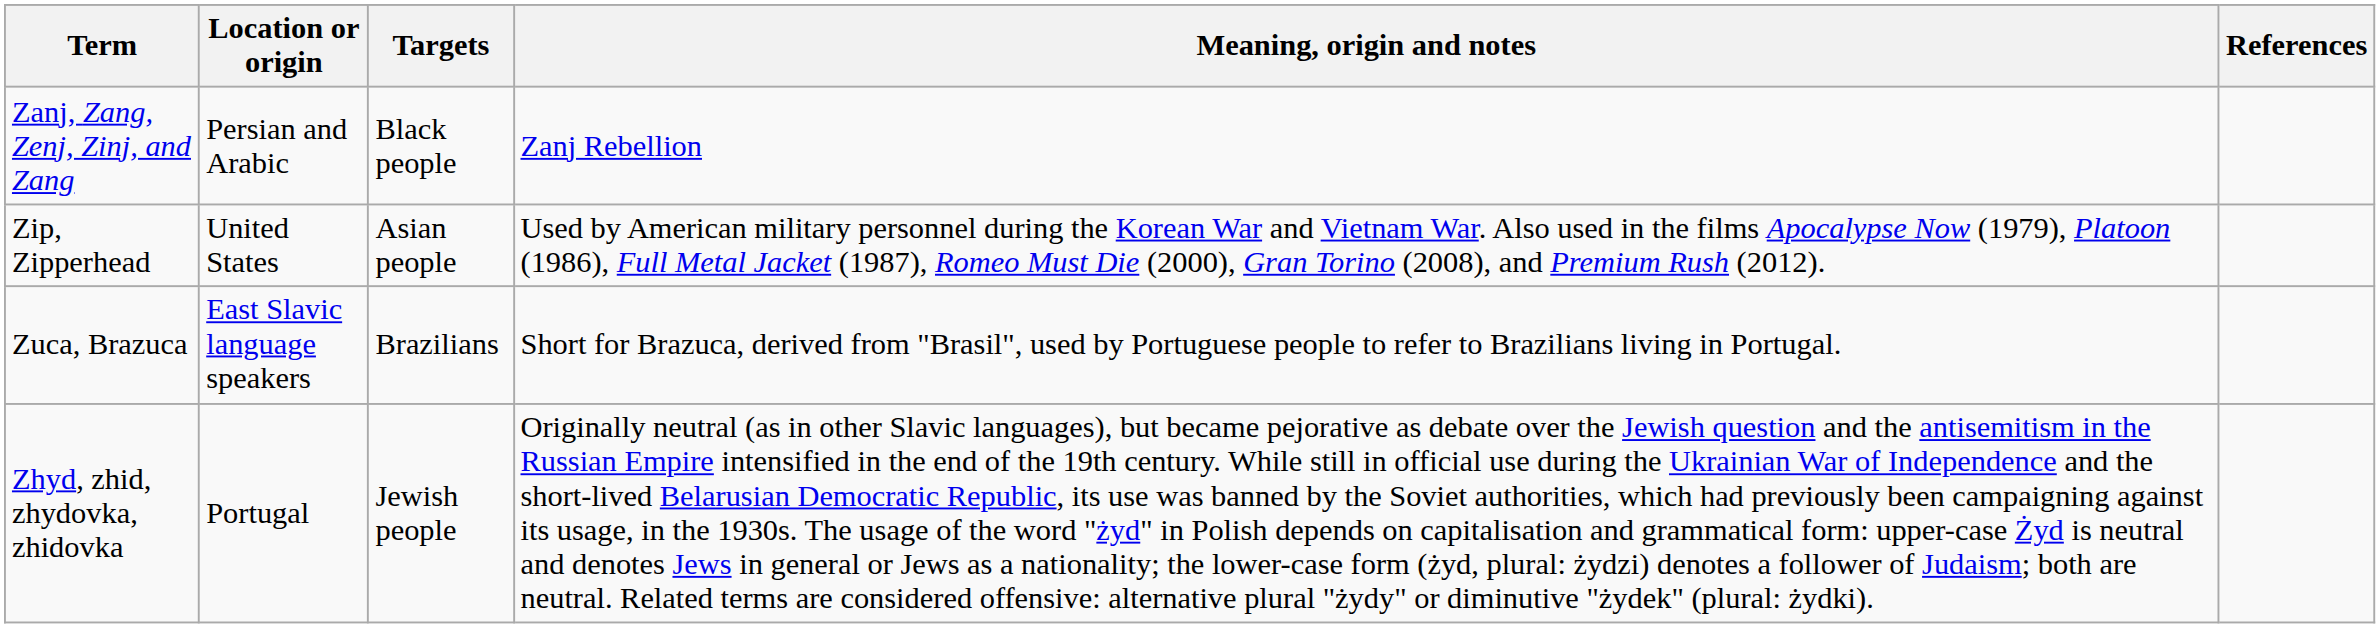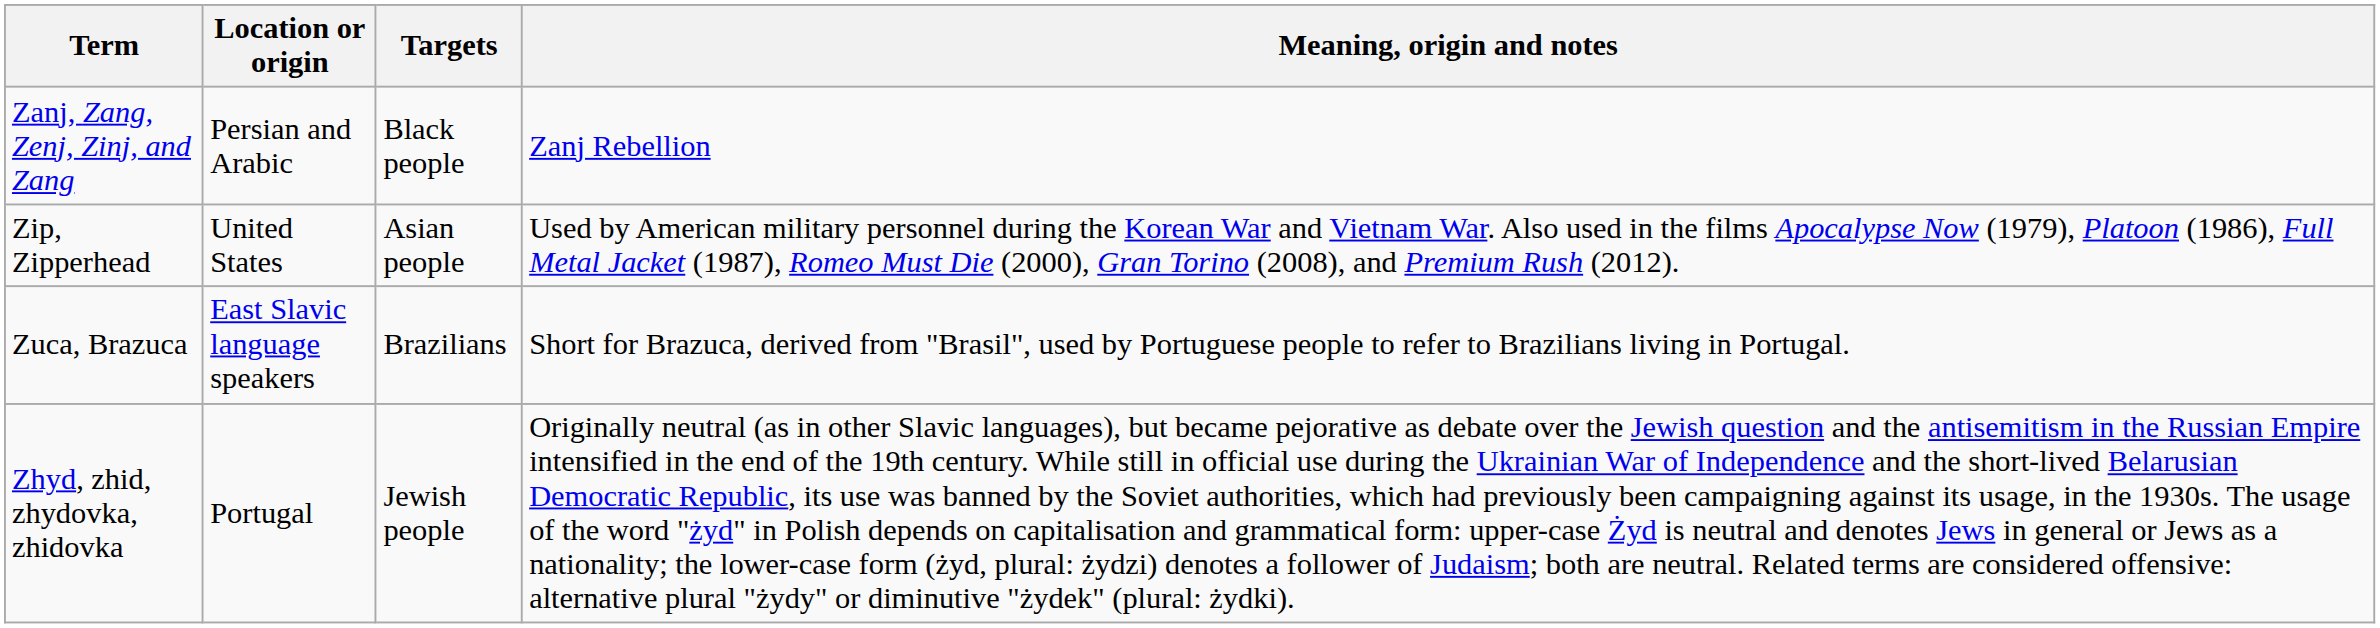 <table class="wikitable">
 <tr>
 <th>Term</th>
 <th>Location or origin</th>
 <th>Targets</th>
 <th>Meaning, origin and notes</th>
-<th>References</th>
 </tr>
 <tr>
 <td><a href='#'>Zanj, <em>Zang, Zenj, Zinj, and Zang</em></a></td>
 <td>Persian and Arabic</td>
 <td>Black people</td>
 <td><a href='#'>Zanj Rebellion</a></td>
-<td></td>
 </tr>
 <tr>
 <td>Zip, Zipperhead</td>
 <td>United States</td>
 <td>Asian people</td>
 <td>Used by American military personnel during the <a href='#'>Korean War</a> and <a href='#'>Vietnam War</a>. Also used in the films <em><a href='#'>Apocalypse Now</a></em> (1979), <em><a href='#'>Platoon</a></em> (1986), <em><a href='#'>Full Metal Jacket</a></em> (1987), <em><a href='#'>Romeo Must Die</a></em> (2000), <em><a href='#'>Gran Torino</a></em> (2008), and <em><a href='#'>Premium Rush</a></em> (2012).</td>
-<td></td>
 </tr>
 <tr>
 <td>Zuca, Brazuca</td>
 <td><a href='#'>East Slavic language</a> speakers</td>
 <td>Brazilians</td>
 <td>Short for Brazuca, derived from "Brasil", used by Portuguese people to refer to Brazilians living in Portugal.</td>
-<td></td>
 </tr>
 <tr>
 <td><a href='#'>Zhyd</a>, zhid, zhydovka, zhidovka</td>
 <td>Portugal</td>
 <td>Jewish people</td>
 <td>Originally neutral (as in other Slavic languages), but became pejorative as debate over the <a href='#'>Jewish question</a> and the <a href='#'>antisemitism in the Russian Empire</a> intensified in the end of the 19th century. While still in official use during the <a href='#'>Ukrainian War of Independence</a> and the short-lived <a href='#'>Belarusian Democratic Republic</a>, its use was banned by the Soviet authorities, which had previously been campaigning against its usage, in the 1930s. The usage of the word "<a href='#'>żyd</a>" in Polish depends on capitalisation and grammatical form: upper-case <a href='#'>Żyd</a> is neutral and denotes <a href='#'>Jews</a> in general or Jews as a nationality; the lower-case form (żyd, plural: żydzi) denotes a follower of <a href='#'>Judaism</a>; both are neutral. Related terms are considered offensive: alternative plural "żydy" or diminutive "żydek" (plural: żydki).</td>
-<td></td>
 </tr>
 </table>
